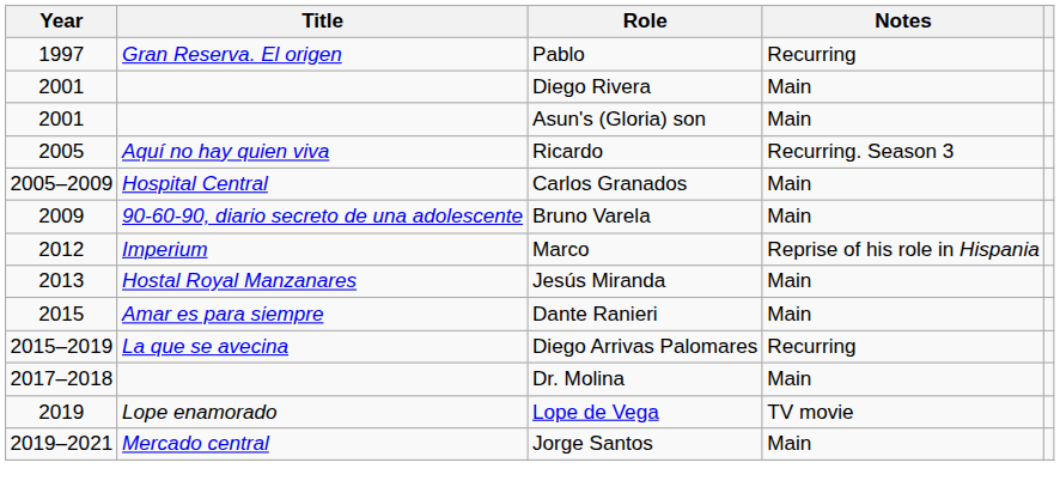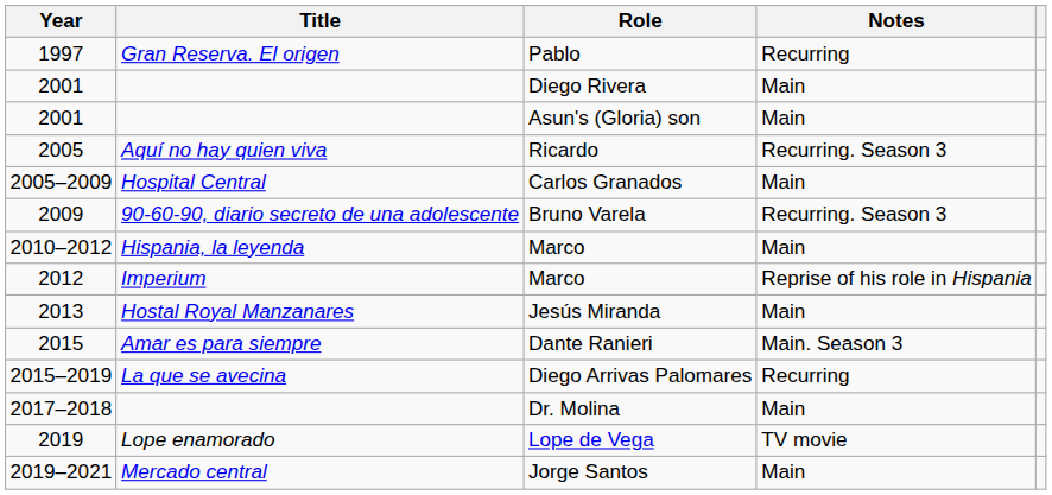 <table class="wikitable sortable">
 <tr>
 <th>Year</th>
 <th>Title</th>
 <th>Role</th>
 <th class="unsortable">Notes</th>
 <th></th>
 </tr>
 <tr>
 <td align = "center">1997</td>
 <td><em><a href='#'>Gran Reserva. El origen</a></em></td>
 <td>Pablo</td>
 <td>Recurring</td>
 <td align = "center"></td>
 </tr>
 <tr>
 <td align = "center">2001</td>
 <td><em></em></td>
 <td>Diego Rivera</td>
 <td>Main</td>
 <td align = "center"></td>
 </tr>
 <tr>
 <td align = "center">2001</td>
 <td><em></em></td>
 <td>Asun's (Gloria) son</td>
 <td>Main</td>
 <td align = "center"></td>
 </tr>
 <tr>
 <td align = "center">2005</td>
 <td><em><a href='#'>Aquí no hay quien viva</a></em></td>
 <td>Ricardo</td>
 <td>Recurring. Season 3</td>
 <td align = "center"></td>
 </tr>
 <tr>
 <td align = "center">2005–2009</td>
 <td><em><a href='#'>Hospital Central</a></em></td>
 <td>Carlos Granados</td>
 <td>Main</td>
 <td align = "center"></td>
 </tr>
 <tr>
 <td align = "center">2009</td>
 <td><em><a href='#'>90-60-90, diario secreto de una adolescente</a></em></td>
 <td>Bruno Varela</td>
+<td>Recurring. Season 3</td>
+<td align = "center"></td>
+</tr>
+<tr>
+<td align = "center">2010–2012</td>
+<td><em><a href='#'>Hispania, la leyenda</a></em></td>
+<td>Marco</td>
 <td>Main</td>
 <td align = "center"></td>
 </tr>
 <tr>
 <td align = "center">2012</td>
 <td><a href='#'><em>Imperium</em></a></td>
 <td>Marco</td>
 <td>Reprise of his role in <em>Hispania</em></td>
 <td align = "center"></td>
 </tr>
 <tr>
 <td align = "center">2013</td>
 <td><em><a href='#'>Hostal Royal Manzanares</a></em></td>
 <td>Jesús Miranda</td>
 <td>Main</td>
 <td align = "center"></td>
 </tr>
 <tr>
 <td align = "center">2015</td>
 <td><em><a href='#'>Amar es para siempre</a></em></td>
 <td>Dante Ranieri</td>
-<td>Main</td>
+<td>Main. Season 3</td>
 <td align = "center"></td>
 </tr>
 <tr>
 <td align = "center">2015–2019</td>
 <td><em><a href='#'>La que se avecina</a></em></td>
 <td>Diego Arrivas Palomares</td>
 <td>Recurring</td>
 <td align = "center"></td>
 </tr>
 <tr>
 <td align = "center">2017–2018</td>
 <td><em></em></td>
 <td>Dr. Molina</td>
 <td>Main</td>
 <td align = "center"></td>
 </tr>
 <tr>
 <td align = "center">2019</td>
 <td><em>Lope enamorado</em></td>
 <td><a href='#'>Lope de Vega</a></td>
 <td>TV movie</td>
 <td align = "center"></td>
 </tr>
 <tr>
 <td align = "center">2019–2021</td>
 <td><em><a href='#'>Mercado central</a></em></td>
 <td>Jorge Santos</td>
 <td>Main</td>
 <td align = "center"></td>
 </tr>
 </table>
